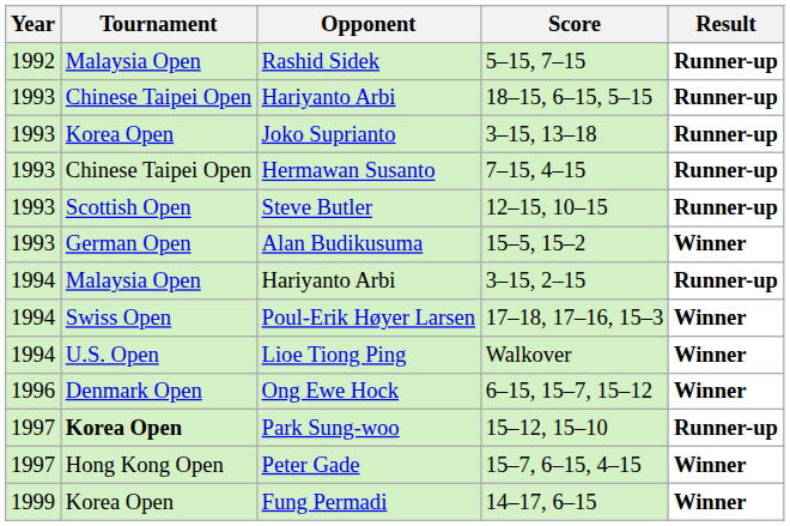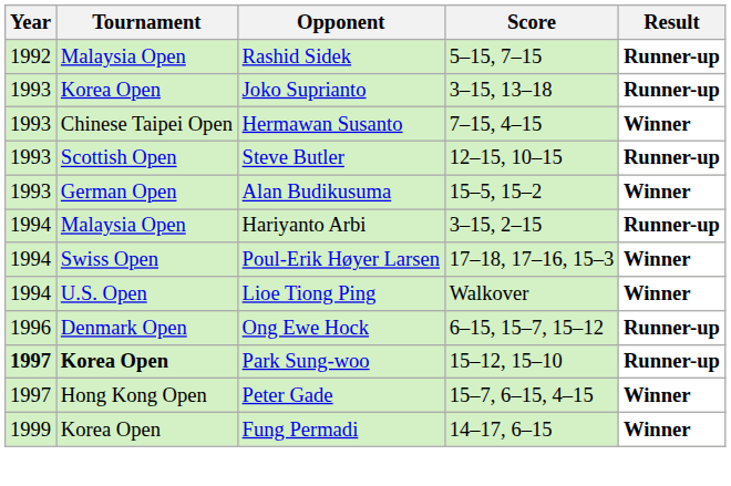 <table class="sortable wikitable" style="font-size: 90%;">
 <tr>
 <th>Year</th>
 <th>Tournament</th>
 <th>Opponent</th>
 <th>Score</th>
 <th>Result</th>
 </tr>
 <tr style="background:#D4F1C5">
 <td align="center">1992</td>
 <td align="left"><a href='#'>Malaysia Open</a></td>
 <td align="left"> <a href='#'>Rashid Sidek</a></td>
 <td align="left">5–15, 7–15</td>
 <td style="text-align:left; background:white"> <strong>Runner-up</strong></td>
 </tr>
 <tr style="background:#D4F1C5">
 <td align="center">1993</td>
-<td align="left"><a href='#'>Chinese Taipei Open</a></td>
-<td align="left"> <a href='#'>Hariyanto Arbi</a></td>
-<td align="left">18–15, 6–15, 5–15</td>
-<td style="text-align:left; background:white"> <strong>Runner-up</strong></td>
-</tr>
-<tr style="background:#D4F1C5">
-<td align="center">1993</td>
 <td align="left"><a href='#'>Korea Open</a></td>
 <td align="left"> <a href='#'>Joko Suprianto</a></td>
 <td align="left">3–15, 13–18</td>
 <td style="text-align:left; background:white"> <strong>Runner-up</strong></td>
 </tr>
 <tr style="background:#D4F1C5">
 <td align="center">1993</td>
 <td align="left">Chinese Taipei Open</td>
 <td align="left"> <a href='#'>Hermawan Susanto</a></td>
 <td align="left">7–15, 4–15</td>
-<td style="text-align:left; background:white"> <strong>Runner-up</strong></td>
+<td style="text-align:left; background:white"> <strong>Winner</strong></td>
 </tr>
 <tr style="background:#D4F1C5">
 <td align="center">1993</td>
 <td align="left"><a href='#'>Scottish Open</a></td>
 <td align="left"> <a href='#'>Steve Butler</a></td>
 <td align="left">12–15, 10–15</td>
 <td style="text-align:left; background: white"> <strong>Runner-up</strong></td>
 </tr>
 <tr style="background:#D4F1C5">
 <td align="center">1993</td>
 <td align="left"><a href='#'>German Open</a></td>
 <td align="left"> <a href='#'>Alan Budikusuma</a></td>
 <td align="left">15–5, 15–2</td>
 <td style="text-align:left; background:white"> <strong>Winner</strong></td>
 </tr>
 <tr style="background:#D4F1C5">
 <td align="center">1994</td>
 <td align="left"><a href='#'>Malaysia Open</a></td>
 <td align="left"> Hariyanto Arbi</td>
 <td align="left">3–15, 2–15</td>
 <td style="text-align:left; background:white"> <strong>Runner-up</strong></td>
 </tr>
 <tr style="background:#D4F1C5">
 <td align="center">1994</td>
 <td align="left"><a href='#'>Swiss Open</a></td>
 <td align="left"> <a href='#'>Poul-Erik Høyer Larsen</a></td>
 <td align="left">17–18, 17–16, 15–3</td>
 <td style="text-align:left; background:white"> <strong>Winner</strong></td>
 </tr>
 <tr style="background:#D4F1C5">
 <td align="center">1994</td>
 <td align="left"><a href='#'>U.S. Open</a></td>
 <td align="left"> <a href='#'>Lioe Tiong Ping</a></td>
 <td align="left">Walkover</td>
 <td style="text-align:left; background:white"> <strong>Winner</strong></td>
 </tr>
 <tr style="background:#D4F1C5">
 <td align="center">1996</td>
 <td align="left"><a href='#'>Denmark Open</a></td>
 <td align="left"> <a href='#'>Ong Ewe Hock</a></td>
 <td align="left">6–15, 15–7, 15–12</td>
-<td style="text-align:left; background:white"> <strong>Winner</strong></td>
+<td style="text-align:left; background:white"> <strong>Runner-up</strong></td>
 </tr>
 <tr style="background:#D4F1C5">
-<td align="center">1997</td>
+<td align="center"><strong>1997</strong></td>
 <td align="left"><strong>Korea Open</strong></td>
 <td align="left"> <a href='#'>Park Sung-woo</a></td>
 <td align="left">15–12, 15–10</td>
 <td style="text-align:left; background:white"> <strong>Runner-up</strong></td>
 </tr>
 <tr style="background:#D4F1C5">
 <td align="center">1997</td>
 <td align="left">Hong Kong Open</td>
 <td align="left"> <a href='#'>Peter Gade</a></td>
 <td align="left">15–7, 6–15, 4–15</td>
 <td style="text-align:left; background:white"> <strong>Winner</strong></td>
 </tr>
 <tr style="background:#D4F1C5">
 <td align="center">1999</td>
 <td align="left">Korea Open</td>
 <td align="left"> <a href='#'>Fung Permadi</a></td>
 <td align="left">14–17, 6–15</td>
 <td style="text-align:left; background:white"> <strong>Winner</strong></td>
 </tr>
 </table>
